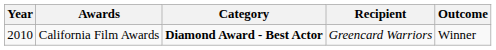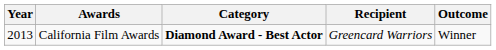 <table class="wikitable sortable">
 <tr>
 <th>Year</th>
 <th>Awards</th>
 <th>Category</th>
 <th>Recipient</th>
 <th>Outcome</th>
 </tr>
 <tr>
-<td>2010</td>
+<td>2013</td>
 <td>California Film Awards</td>
 <td><strong>Diamond Award - Best Actor</strong></td>
 <td><em>Greencard Warriors</em></td>
 <td>Winner</td>
 </tr>
 </table>
